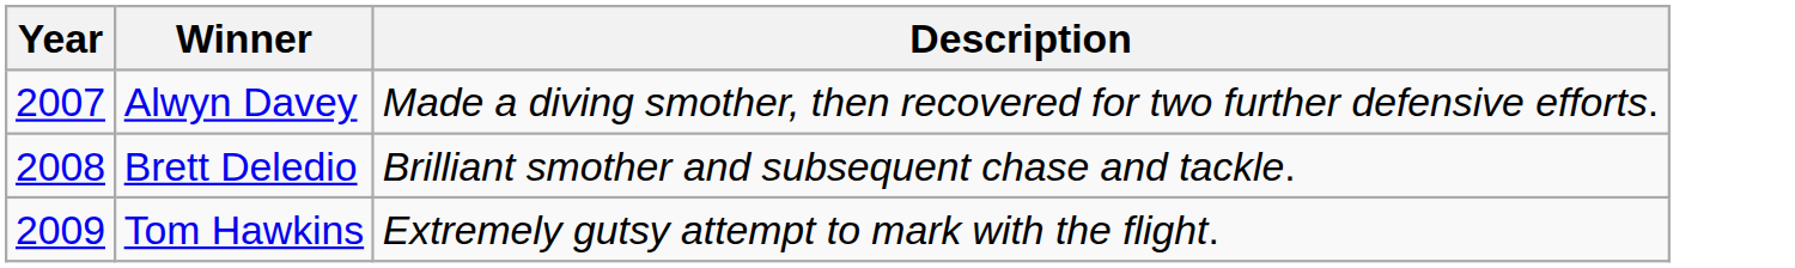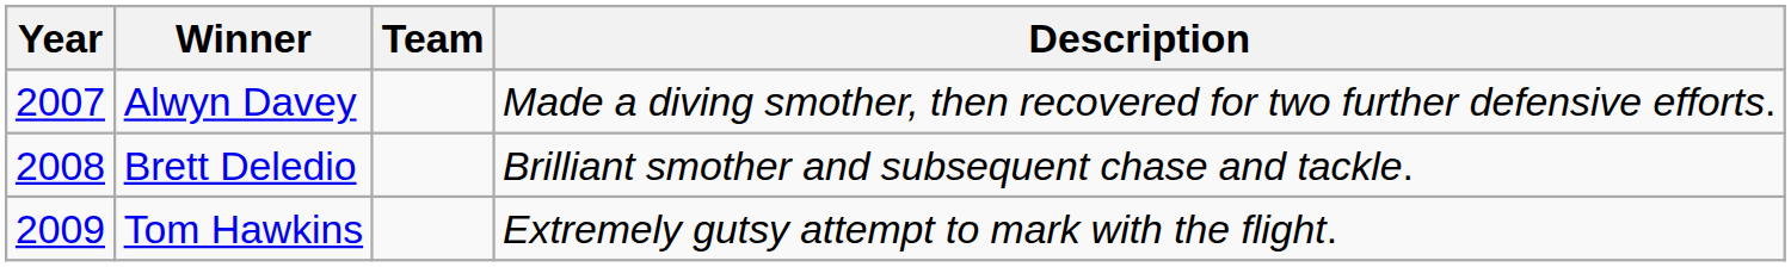 <table class="wikitable" style="font-size: 95%;">
 <tr>
 <th>Year</th>
 <th>Winner</th>
+<th>Team</th>
 <th>Description</th>
 </tr>
 <tr>
 <td><a href='#'>2007</a></td>
 <td><a href='#'>Alwyn Davey</a></td>
+<td></td>
 <td><em>Made a diving smother, then recovered for two further defensive efforts</em>.</td>
 </tr>
 <tr>
 <td><a href='#'>2008</a></td>
 <td><a href='#'>Brett Deledio</a></td>
+<td></td>
 <td><em>Brilliant smother and subsequent chase and tackle</em>.</td>
 </tr>
 <tr>
 <td><a href='#'>2009</a></td>
 <td><a href='#'>Tom Hawkins</a></td>
+<td></td>
 <td><em>Extremely gutsy attempt to mark with the flight</em>.</td>
 </tr>
 </table>
